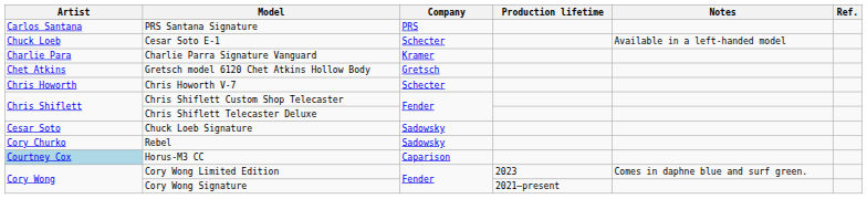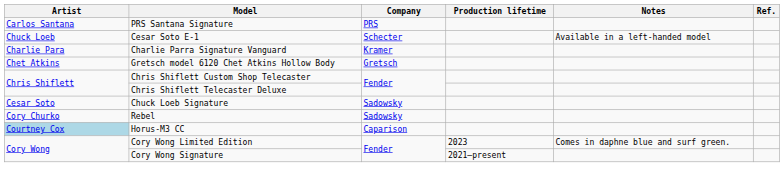 <table class="wikitable sortable plainrowheaders" style="width:99%;">
 <tr>
 <th scope="col" style="width:15em;">Artist</th>
 <th scope="col">Model</th>
 <th scope="col" style="width:10em;">Company</th>
 <th scope="col">Production lifetime</th>
 <th scope="col" class="unsortable">Notes</th>
 <th scope="col">Ref.</th>
 </tr>
 <tr>
 <td><a href='#'>Carlos Santana</a></td>
 <td>PRS Santana Signature</td>
 <td><a href='#'>PRS</a></td>
 <td></td>
 <td></td>
 <td></td>
 </tr>
 <tr>
 <td><a href='#'>Chuck Loeb</a></td>
 <td>Cesar Soto E-1</td>
 <td><a href='#'>Schecter</a></td>
 <td></td>
 <td>Available in a left-handed model</td>
 <td></td>
 </tr>
 <tr>
 <td><a href='#'>Charlie Para</a></td>
 <td>Charlie Parra Signature Vanguard</td>
 <td><a href='#'>Kramer</a></td>
 <td></td>
 <td></td>
 <td></td>
 </tr>
 <tr>
 <td><a href='#'>Chet Atkins</a></td>
 <td>Gretsch model 6120 Chet Atkins Hollow Body</td>
 <td><a href='#'>Gretsch</a></td>
-<td></td>
-<td></td>
-<td></td>
-</tr>
-<tr>
-<td><a href='#'>Chris Howorth</a></td>
-<td>Chris Howorth V-7</td>
-<td><a href='#'>Schecter</a></td>
 <td></td>
 <td></td>
 <td></td>
 </tr>
 <tr>
 <td rowspan="2"><a href='#'>Chris Shiflett</a></td>
 <td>Chris Shiflett Custom Shop Telecaster</td>
 <td rowspan=2><a href='#'>Fender</a></td>
 <td></td>
 <td></td>
 <td></td>
 </tr>
 <tr>
 <td>Chris Shiflett Telecaster Deluxe</td>
 <td></td>
 <td></td>
 <td></td>
 </tr>
 <tr>
 <td><a href='#'>Cesar Soto</a></td>
 <td>Chuck Loeb Signature</td>
 <td><a href='#'>Sadowsky</a></td>
 <td></td>
 <td></td>
 <td></td>
 </tr>
 <tr>
 <td><a href='#'>Cory Churko</a></td>
 <td>Rebel</td>
 <td><a href='#'>Sadowsky</a></td>
 <td></td>
 <td></td>
 <td></td>
 </tr>
 <tr>
 <td style="background: lightblue;"><a href='#'>Courtney Cox</a></td>
 <td>Horus-M3 CC</td>
 <td><a href='#'>Caparison</a></td>
 <td></td>
 <td></td>
 <td></td>
 </tr>
 <tr>
 <td rowspan=2><a href='#'>Cory Wong</a></td>
 <td>Cory Wong Limited Edition</td>
 <td rowspan=2><a href='#'>Fender</a></td>
 <td>2023</td>
 <td>Comes in daphne blue and surf green.</td>
 <td></td>
 </tr>
 <tr>
 <td>Cory Wong Signature</td>
 <td>2021–present</td>
 <td></td>
 <td></td>
 </tr>
 </table>
